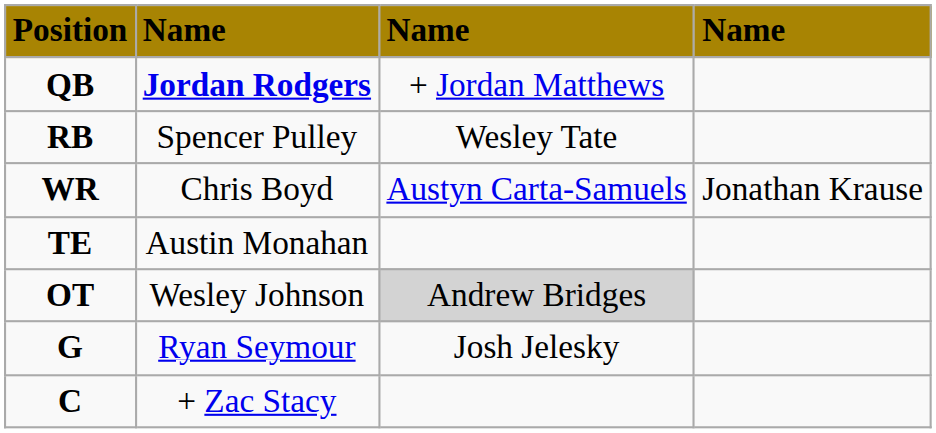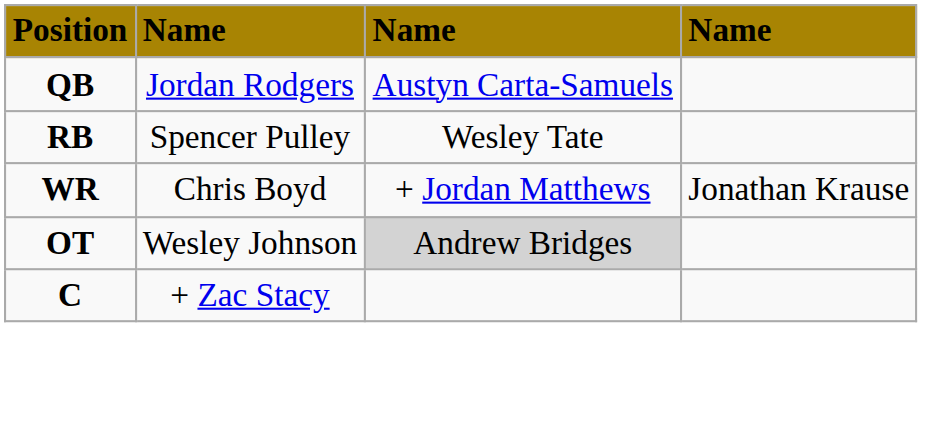 <table class="wikitable">
 <tr>
 <td bgcolor="#A88403"><span><strong>Position</strong></span></td>
 <td bgcolor="#A88403"><span><strong>Name</strong></span></td>
 <td bgcolor="#A88403"><span><strong>Name</strong></span></td>
 <td bgcolor="#A88403"><span><strong>Name</strong></span></td>
 </tr>
 <tr align="center">
 <td><strong>QB</strong></td>
-<td><strong><a href='#'>Jordan Rodgers</a></strong></td>
-<td>+ <a href='#'>Jordan Matthews</a></td>
+<td><a href='#'>Jordan Rodgers</a></td>
+<td><a href='#'>Austyn Carta-Samuels</a></td>
 <td></td>
 </tr>
 <tr align="center">
 <td><strong>RB</strong></td>
 <td>Spencer Pulley</td>
 <td>Wesley Tate</td>
 <td></td>
 </tr>
 <tr align="center">
 <td><strong>WR</strong></td>
 <td>Chris Boyd</td>
-<td><a href='#'>Austyn Carta-Samuels</a></td>
+<td>+ <a href='#'>Jordan Matthews</a></td>
 <td>Jonathan Krause</td>
-</tr>
-<tr align="center">
-<td><strong>TE</strong></td>
-<td>Austin Monahan</td>
-<td></td>
-<td></td>
 </tr>
 <tr align="center">
 <td><strong>OT</strong></td>
 <td>Wesley Johnson</td>
 <td style="background: lightgrey;">Andrew Bridges</td>
-<td></td>
-</tr>
-<tr align="center">
-<td><strong>G</strong></td>
-<td><a href='#'>Ryan Seymour</a></td>
-<td>Josh Jelesky</td>
 <td></td>
 </tr>
 <tr align="center">
 <td><strong>C</strong></td>
 <td>+ <a href='#'>Zac Stacy</a></td>
 <td></td>
 <td></td>
 </tr>
 </table>
